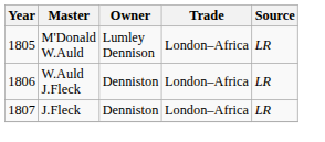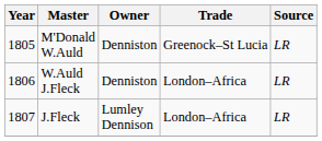 <table class=" wikitable">
 <tr>
 <th>Year</th>
 <th>Master</th>
 <th>Owner</th>
 <th>Trade</th>
 <th>Source</th>
 </tr>
 <tr>
 <td>1805</td>
 <td>M'Donald<br>W.Auld</td>
-<td>Lumley<br>Dennison</td>
-<td>London–Africa</td>
+<td>Denniston</td>
+<td>Greenock–St Lucia</td>
 <td><em>LR</em></td>
 </tr>
 <tr>
 <td>1806</td>
 <td>W.Auld<br>J.Fleck</td>
 <td>Denniston</td>
 <td>London–Africa</td>
 <td><em>LR</em></td>
 </tr>
 <tr>
 <td>1807</td>
 <td>J.Fleck</td>
-<td>Denniston</td>
+<td>Lumley<br>Dennison</td>
 <td>London–Africa</td>
 <td><em>LR</em></td>
 </tr>
 <tr>
 </tr>
 </table>
